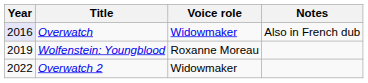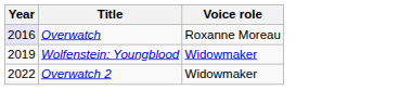 <table class="wikitable sortable">
 <tr>
 <th>Year</th>
 <th>Title</th>
 <th>Voice role</th>
-<th>Notes</th>
 </tr>
 <tr>
 <td style="background: lavender;">2016</td>
 <td><em><a href='#'>Overwatch</a></em></td>
-<td><a href='#'>Widowmaker</a></td>
-<td>Also in French dub</td>
+<td>Roxanne Moreau</td>
 </tr>
 <tr>
 <td>2019</td>
 <td><em><a href='#'>Wolfenstein: Youngblood</a></em></td>
-<td>Roxanne Moreau</td>
-<td></td>
+<td><a href='#'>Widowmaker</a></td>
 </tr>
 <tr>
 <td>2022</td>
 <td><em><a href='#'>Overwatch 2</a></em></td>
 <td>Widowmaker</td>
-<td></td>
 </tr>
 </table>
